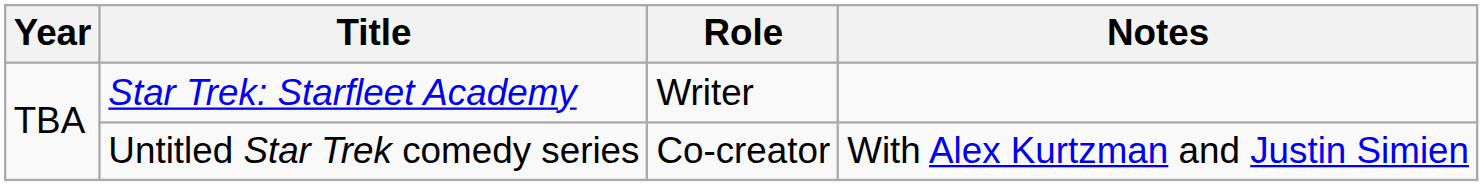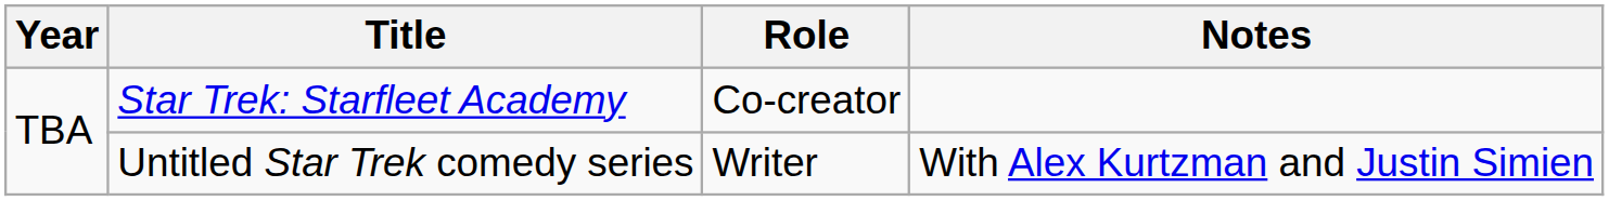 <table class="wikitable sortable">
 <tr>
 <th>Year</th>
 <th>Title</th>
 <th>Role</th>
 <th class="unsortable">Notes</th>
 </tr>
 <tr>
 <td rowspan="2">TBA</td>
 <td><em><a href='#'>Star Trek: Starfleet Academy</a></em></td>
-<td>Writer</td>
+<td>Co-creator</td>
 <td></td>
 </tr>
 <tr>
 <td>Untitled <em>Star Trek</em> comedy series</td>
-<td>Co-creator</td>
+<td>Writer</td>
 <td>With <a href='#'>Alex Kurtzman</a> and <a href='#'>Justin Simien</a></td>
 </tr>
 </table>
